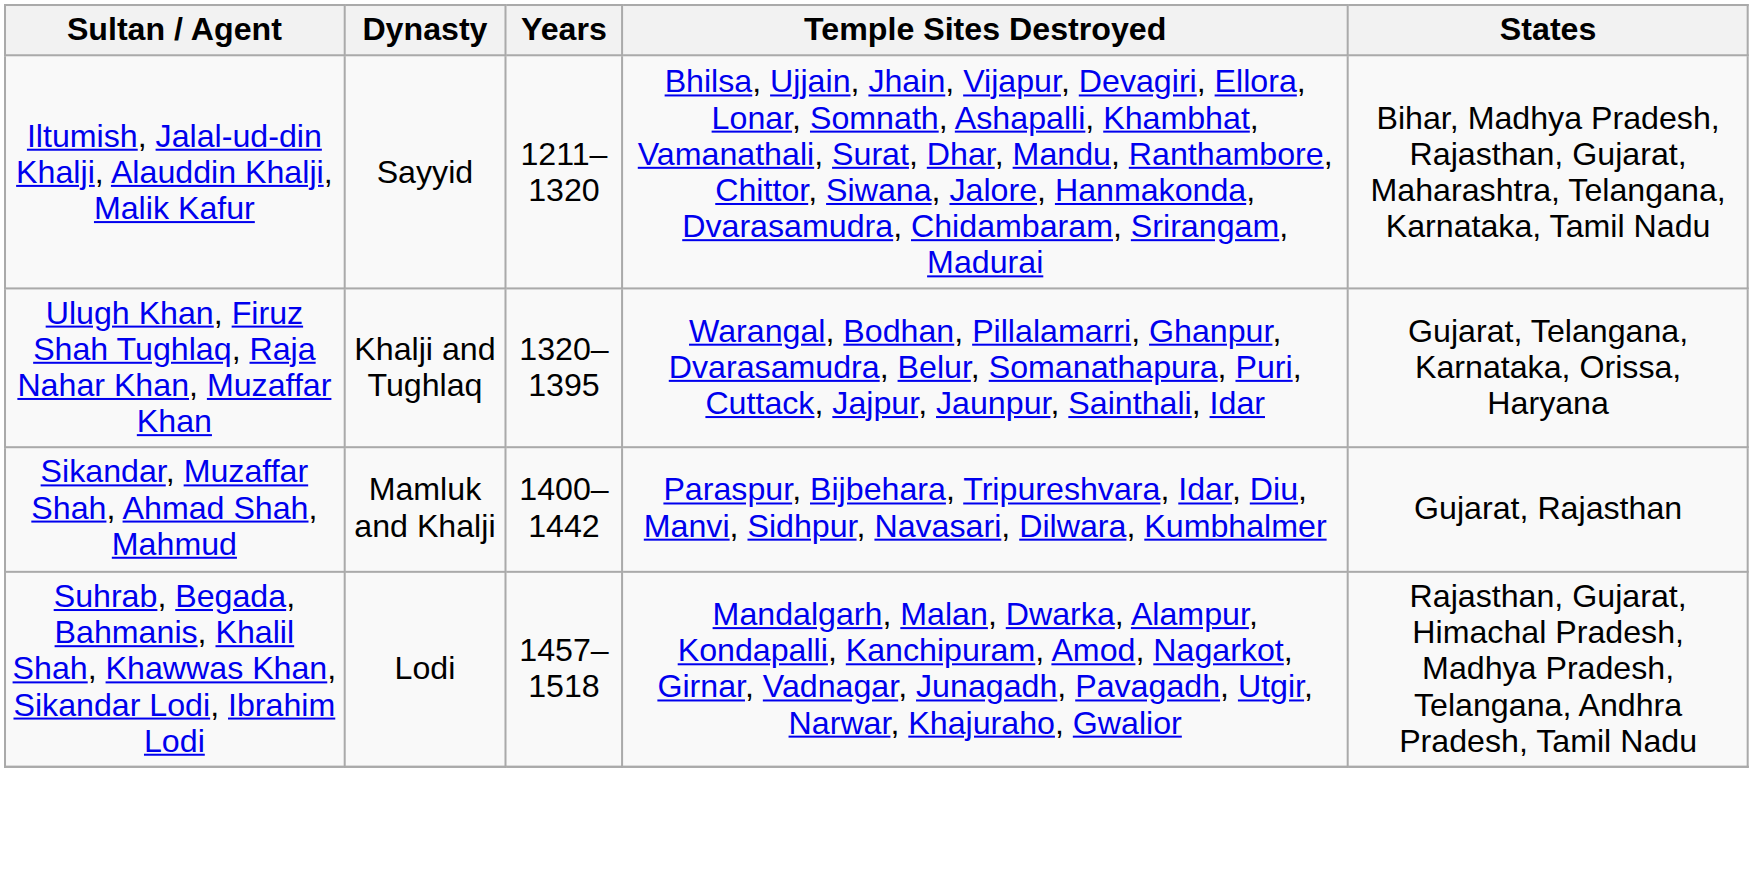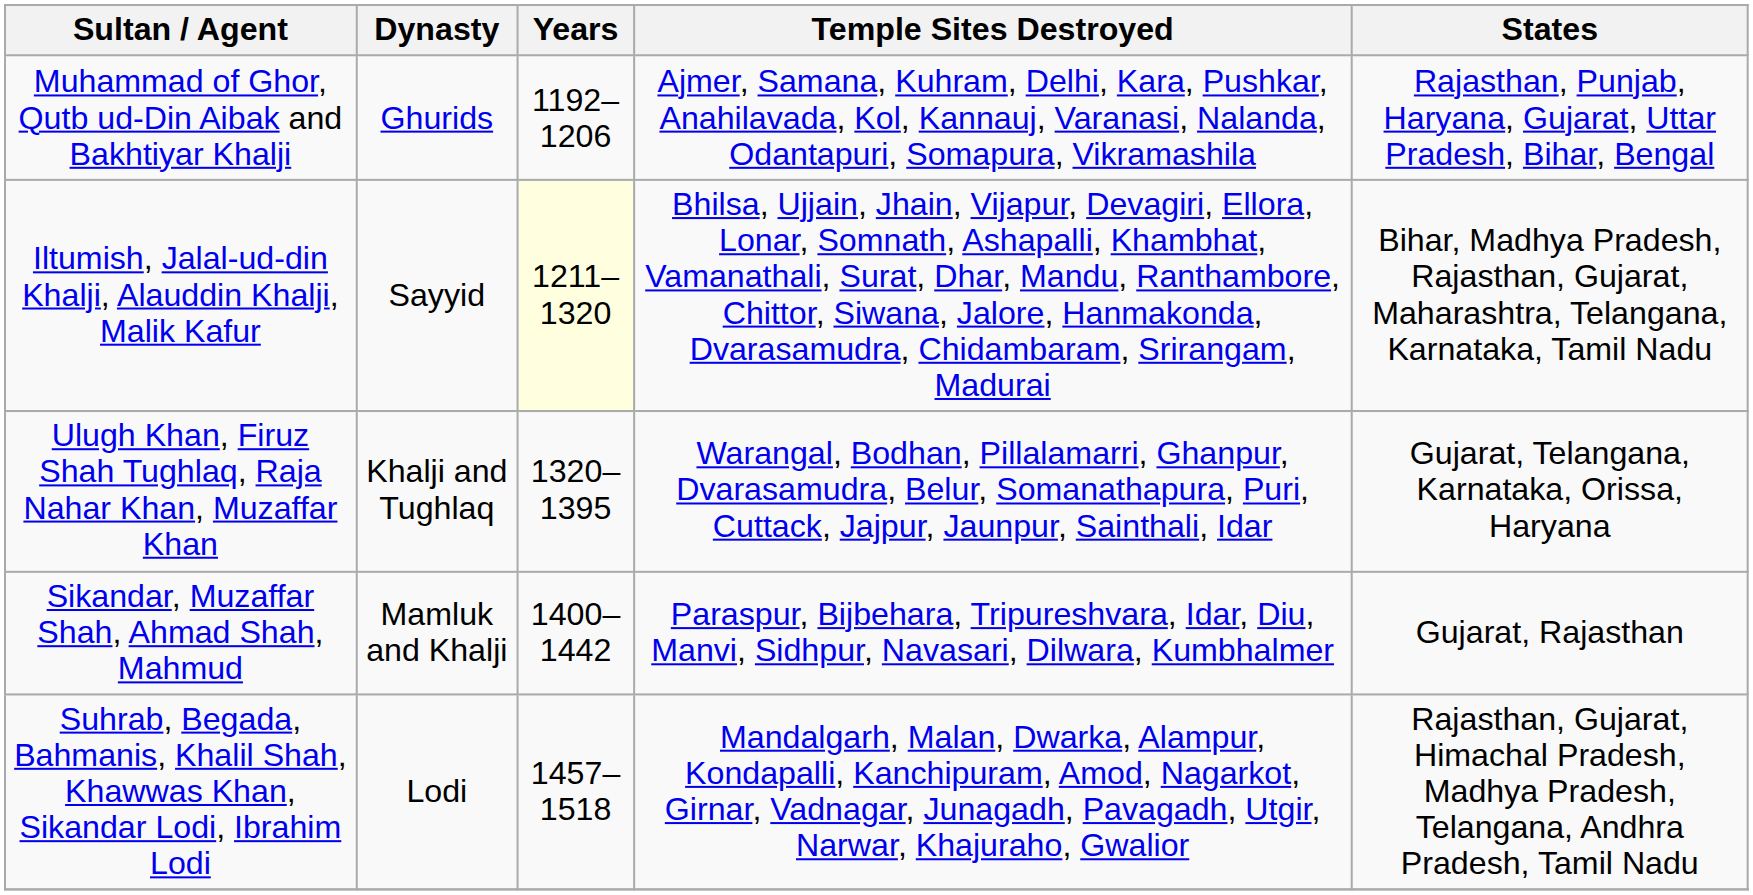 <table class="wikitable" style="text-align: center;">
 <tr>
 <th>Sultan / Agent</th>
 <th>Dynasty</th>
 <th>Years</th>
 <th>Temple Sites Destroyed</th>
 <th>States</th>
 </tr>
 <tr>
+<td><a href='#'>Muhammad of Ghor</a>, <a href='#'>Qutb ud-Din Aibak</a> and <a href='#'>Bakhtiyar Khalji</a></td>
+<td><a href='#'>Ghurids</a></td>
+<td>1192–1206</td>
+<td><a href='#'>Ajmer</a>, <a href='#'>Samana</a>, <a href='#'>Kuhram</a>, <a href='#'>Delhi</a>, <a href='#'>Kara</a>, <a href='#'>Pushkar</a>, <a href='#'>Anahilavada</a>, <a href='#'>Kol</a>, <a href='#'>Kannauj</a>, <a href='#'>Varanasi</a>, <a href='#'>Nalanda</a>, <a href='#'>Odantapuri</a>, <a href='#'>Somapura</a>, <a href='#'>Vikramashila</a></td>
+<td><a href='#'>Rajasthan</a>, <a href='#'>Punjab</a>, <a href='#'>Haryana</a>, <a href='#'>Gujarat</a>, <a href='#'>Uttar Pradesh</a>, <a href='#'>Bihar</a>, <a href='#'>Bengal</a></td>
+</tr>
+<tr>
 <td><a href='#'>Iltumish</a>, <a href='#'>Jalal-ud-din Khalji</a>, <a href='#'>Alauddin Khalji</a>, <a href='#'>Malik Kafur</a></td>
 <td>Sayyid</td>
-<td>1211–1320</td>
+<td style="background: lightyellow;">1211–1320</td>
 <td><a href='#'>Bhilsa</a>, <a href='#'>Ujjain</a>, <a href='#'>Jhain</a>, <a href='#'>Vijapur</a>, <a href='#'>Devagiri</a>, <a href='#'>Ellora</a>, <a href='#'>Lonar</a>, <a href='#'>Somnath</a>, <a href='#'>Ashapalli</a>, <a href='#'>Khambhat</a>, <a href='#'>Vamanathali</a>, <a href='#'>Surat</a>, <a href='#'>Dhar</a>, <a href='#'>Mandu</a>, <a href='#'>Ranthambore</a>, <a href='#'>Chittor</a>, <a href='#'>Siwana</a>, <a href='#'>Jalore</a>, <a href='#'>Hanmakonda</a>, <a href='#'>Dvarasamudra</a>, <a href='#'>Chidambaram</a>, <a href='#'>Srirangam</a>, <a href='#'>Madurai</a></td>
 <td>Bihar, Madhya Pradesh, Rajasthan, Gujarat, Maharashtra, Telangana, Karnataka, Tamil Nadu</td>
 </tr>
 <tr>
 <td><a href='#'>Ulugh Khan</a>, <a href='#'>Firuz Shah Tughlaq</a>, <a href='#'>Raja Nahar Khan</a>, <a href='#'>Muzaffar Khan</a></td>
 <td>Khalji and Tughlaq</td>
 <td>1320–1395</td>
 <td><a href='#'>Warangal</a>, <a href='#'>Bodhan</a>, <a href='#'>Pillalamarri</a>, <a href='#'>Ghanpur</a>, <a href='#'>Dvarasamudra</a>, <a href='#'>Belur</a>, <a href='#'>Somanathapura</a>, <a href='#'>Puri</a>, <a href='#'>Cuttack</a>, <a href='#'>Jajpur</a>, <a href='#'>Jaunpur</a>, <a href='#'>Sainthali</a>, <a href='#'>Idar</a></td>
 <td>Gujarat, Telangana, Karnataka, Orissa, Haryana</td>
 </tr>
 <tr>
 <td><a href='#'>Sikandar</a>, <a href='#'>Muzaffar Shah</a>, <a href='#'>Ahmad Shah</a>, <a href='#'>Mahmud</a></td>
 <td>Mamluk and Khalji</td>
 <td>1400–1442</td>
 <td><a href='#'>Paraspur</a>, <a href='#'>Bijbehara</a>, <a href='#'>Tripureshvara</a>, <a href='#'>Idar</a>, <a href='#'>Diu</a>, <a href='#'>Manvi</a>, <a href='#'>Sidhpur</a>, <a href='#'>Navasari</a>, <a href='#'>Dilwara</a>, <a href='#'>Kumbhalmer</a></td>
 <td>Gujarat, Rajasthan</td>
 </tr>
 <tr>
 <td><a href='#'>Suhrab</a>, <a href='#'>Begada</a>, <a href='#'>Bahmanis</a>, <a href='#'>Khalil Shah</a>, <a href='#'>Khawwas Khan</a>, <a href='#'>Sikandar Lodi</a>, <a href='#'>Ibrahim Lodi</a></td>
 <td>Lodi</td>
 <td>1457–1518</td>
 <td><a href='#'>Mandalgarh</a>, <a href='#'>Malan</a>, <a href='#'>Dwarka</a>, <a href='#'>Alampur</a>, <a href='#'>Kondapalli</a>, <a href='#'>Kanchipuram</a>, <a href='#'>Amod</a>, <a href='#'>Nagarkot</a>, <a href='#'>Girnar</a>, <a href='#'>Vadnagar</a>, <a href='#'>Junagadh</a>, <a href='#'>Pavagadh</a>, <a href='#'>Utgir</a>, <a href='#'>Narwar</a>, <a href='#'>Khajuraho</a>, <a href='#'>Gwalior</a></td>
 <td>Rajasthan, Gujarat, Himachal Pradesh, Madhya Pradesh, Telangana, Andhra Pradesh, Tamil Nadu</td>
 </tr>
 <tr>
 </tr>
 </table>
